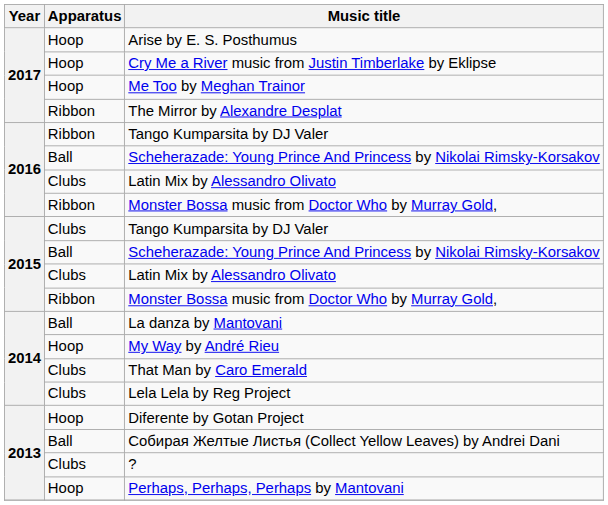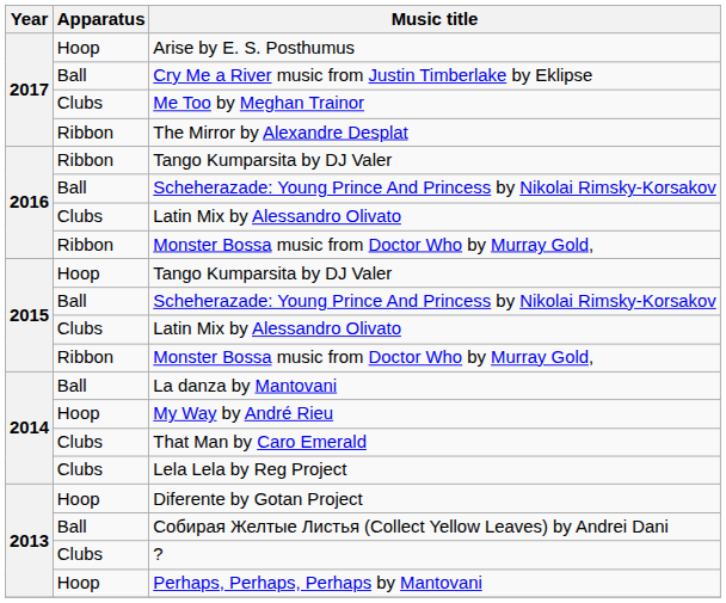 <table class="wikitable plainrowheaders">
 <tr>
 <th scope=col>Year</th>
 <th scope=col>Apparatus</th>
 <th scope=col>Music title </th>
 </tr>
 <tr>
 <th scope=row rowspan=4>2017</th>
 <td>Hoop</td>
 <td>Arise by  E. S. Posthumus</td>
 </tr>
 <tr>
-<td>Hoop</td>
+<td>Ball</td>
 <td><a href='#'>Cry Me a River</a> music from <a href='#'>Justin Timberlake</a> by Eklipse</td>
 </tr>
 <tr>
-<td>Hoop</td>
+<td>Clubs</td>
 <td><a href='#'>Me Too</a> by <a href='#'>Meghan Trainor</a></td>
 </tr>
 <tr>
 <td>Ribbon</td>
 <td>The Mirror by <a href='#'>Alexandre Desplat</a></td>
 </tr>
 <tr>
 <th scope=row rowspan=4>2016</th>
 <td>Ribbon</td>
 <td>Tango Kumparsita by DJ Valer</td>
 </tr>
 <tr>
 <td>Ball</td>
 <td><a href='#'>Scheherazade: Young Prince And Princess</a> by <a href='#'>Nikolai Rimsky-Korsakov</a></td>
 </tr>
 <tr>
 <td>Clubs</td>
 <td>Latin Mix by <a href='#'>Alessandro Olivato</a></td>
 </tr>
 <tr>
 <td>Ribbon</td>
 <td><a href='#'>Monster Bossa</a> music from <a href='#'>Doctor Who</a> by <a href='#'>Murray Gold</a>,</td>
 </tr>
 <tr>
 <th scope=row rowspan=4>2015</th>
-<td>Clubs</td>
+<td>Hoop</td>
 <td>Tango Kumparsita by DJ Valer</td>
 </tr>
 <tr>
 <td>Ball</td>
 <td><a href='#'>Scheherazade: Young Prince And Princess</a> by <a href='#'>Nikolai Rimsky-Korsakov</a></td>
 </tr>
 <tr>
 <td>Clubs</td>
 <td>Latin Mix by <a href='#'>Alessandro Olivato</a></td>
 </tr>
 <tr>
 <td>Ribbon</td>
 <td><a href='#'>Monster Bossa</a> music from <a href='#'>Doctor Who</a> by <a href='#'>Murray Gold</a>,</td>
 </tr>
 <tr>
 <th scope=row rowspan=4>2014</th>
 <td>Ball</td>
 <td>La danza by <a href='#'>Mantovani</a></td>
 </tr>
 <tr>
 <td>Hoop</td>
 <td><a href='#'>My Way</a> by <a href='#'>André Rieu</a></td>
 </tr>
 <tr>
 <td>Clubs</td>
 <td>That Man by <a href='#'>Caro Emerald</a></td>
 </tr>
 <tr>
 <td>Clubs</td>
 <td>Lela Lela by Reg Project</td>
 </tr>
 <tr>
 <th scope=row rowspan=4>2013</th>
 <td>Hoop</td>
 <td>Diferente  by Gotan Project</td>
 </tr>
 <tr>
 <td>Ball</td>
 <td>Собирая Желтые Листья (Collect Yellow Leaves) by Andrei Dani</td>
 </tr>
 <tr>
 <td>Clubs</td>
 <td>?</td>
 </tr>
 <tr>
 <td>Hoop</td>
 <td><a href='#'>Perhaps, Perhaps, Perhaps</a> by <a href='#'>Mantovani</a></td>
 </tr>
 <tr>
 </tr>
 </table>
